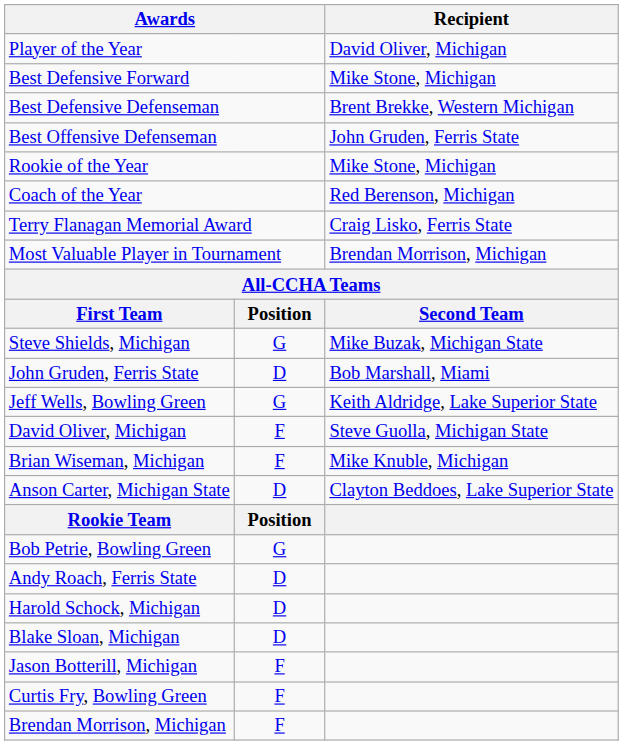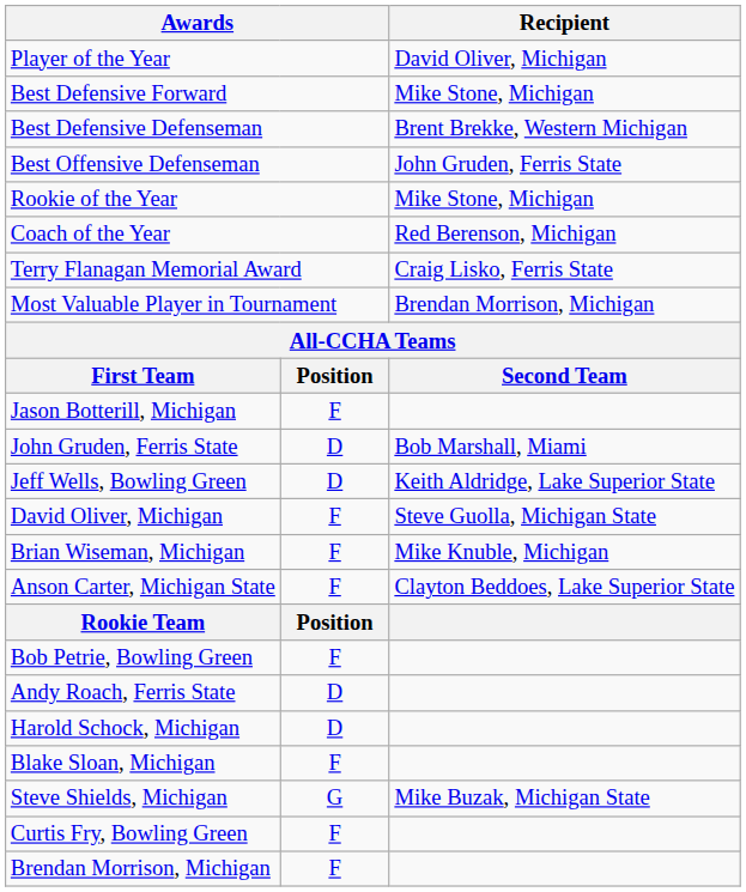 <table class="wikitable">
 <tr>
 <th colspan=2><a href='#'>Awards</a></th>
 <th>Recipient</th>
 </tr>
 <tr>
 <td colspan=2><a href='#'>Player of the Year</a></td>
 <td><a href='#'>David Oliver</a>, <a href='#'>Michigan</a></td>
 </tr>
 <tr>
 <td colspan=2><a href='#'>Best Defensive Forward</a></td>
 <td><a href='#'>Mike Stone</a>, <a href='#'>Michigan</a></td>
 </tr>
 <tr>
 <td colspan=2><a href='#'>Best Defensive Defenseman</a></td>
 <td><a href='#'>Brent Brekke</a>, <a href='#'>Western Michigan</a></td>
 </tr>
 <tr>
 <td colspan=2><a href='#'>Best Offensive Defenseman</a></td>
 <td><a href='#'>John Gruden</a>, <a href='#'>Ferris State</a></td>
 </tr>
 <tr>
 <td colspan=2><a href='#'>Rookie of the Year</a></td>
 <td><a href='#'>Mike Stone</a>, <a href='#'>Michigan</a></td>
 </tr>
 <tr>
 <td colspan=2><a href='#'>Coach of the Year</a></td>
 <td><a href='#'>Red Berenson</a>, <a href='#'>Michigan</a></td>
 </tr>
 <tr>
 <td colspan=2><a href='#'>Terry Flanagan Memorial Award</a></td>
 <td><a href='#'>Craig Lisko</a>, <a href='#'>Ferris State</a></td>
 </tr>
 <tr>
 <td colspan=2><a href='#'>Most Valuable Player in Tournament</a></td>
 <td><a href='#'>Brendan Morrison</a>, <a href='#'>Michigan</a></td>
 </tr>
 <tr>
 <th colspan=3><a href='#'>All-CCHA Teams</a></th>
 </tr>
 <tr>
 <th><a href='#'>First Team</a></th>
 <th>  Position  </th>
 <th><a href='#'>Second Team</a></th>
 </tr>
 <tr>
-<td><a href='#'>Steve Shields</a>, <a href='#'>Michigan</a></td>
-<td align=center><a href='#'>G</a></td>
-<td><a href='#'>Mike Buzak</a>, <a href='#'>Michigan State</a></td>
+<td><a href='#'>Jason Botterill</a>, <a href='#'>Michigan</a></td>
+<td align=center><a href='#'>F</a></td>
+<td></td>
 </tr>
 <tr>
 <td><a href='#'>John Gruden</a>, <a href='#'>Ferris State</a></td>
 <td align=center><a href='#'>D</a></td>
 <td><a href='#'>Bob Marshall</a>, <a href='#'>Miami</a></td>
 </tr>
 <tr>
 <td><a href='#'>Jeff Wells</a>, <a href='#'>Bowling Green</a></td>
-<td align=center><a href='#'>G</a></td>
+<td align=center><a href='#'>D</a></td>
 <td><a href='#'>Keith Aldridge</a>, <a href='#'>Lake Superior State</a></td>
 </tr>
 <tr>
 <td><a href='#'>David Oliver</a>, <a href='#'>Michigan</a></td>
 <td align=center><a href='#'>F</a></td>
 <td><a href='#'>Steve Guolla</a>, <a href='#'>Michigan State</a></td>
 </tr>
 <tr>
 <td><a href='#'>Brian Wiseman</a>, <a href='#'>Michigan</a></td>
 <td align=center><a href='#'>F</a></td>
 <td><a href='#'>Mike Knuble</a>, <a href='#'>Michigan</a></td>
 </tr>
 <tr>
 <td><a href='#'>Anson Carter</a>, <a href='#'>Michigan State</a></td>
-<td align=center><a href='#'>D</a></td>
+<td align=center><a href='#'>F</a></td>
 <td><a href='#'>Clayton Beddoes</a>, <a href='#'>Lake Superior State</a></td>
 </tr>
 <tr>
 <th><a href='#'>Rookie Team</a></th>
 <th>  Position  </th>
 <th></th>
 </tr>
 <tr>
 <td><a href='#'>Bob Petrie</a>, <a href='#'>Bowling Green</a></td>
-<td align=center><a href='#'>G</a></td>
+<td align=center><a href='#'>F</a></td>
 <td></td>
 </tr>
 <tr>
 <td><a href='#'>Andy Roach</a>, <a href='#'>Ferris State</a></td>
 <td align=center><a href='#'>D</a></td>
 <td></td>
 </tr>
 <tr>
 <td><a href='#'>Harold Schock</a>, <a href='#'>Michigan</a></td>
 <td align=center><a href='#'>D</a></td>
 <td></td>
 </tr>
 <tr>
 <td><a href='#'>Blake Sloan</a>, <a href='#'>Michigan</a></td>
-<td align=center><a href='#'>D</a></td>
+<td align=center><a href='#'>F</a></td>
 <td></td>
 </tr>
 <tr>
-<td><a href='#'>Jason Botterill</a>, <a href='#'>Michigan</a></td>
-<td align=center><a href='#'>F</a></td>
-<td></td>
+<td><a href='#'>Steve Shields</a>, <a href='#'>Michigan</a></td>
+<td align=center><a href='#'>G</a></td>
+<td><a href='#'>Mike Buzak</a>, <a href='#'>Michigan State</a></td>
 </tr>
 <tr>
 <td><a href='#'>Curtis Fry</a>, <a href='#'>Bowling Green</a></td>
 <td align=center><a href='#'>F</a></td>
 <td></td>
 </tr>
 <tr>
 <td><a href='#'>Brendan Morrison</a>, <a href='#'>Michigan</a></td>
 <td align=center><a href='#'>F</a></td>
 <td></td>
 </tr>
 </table>
